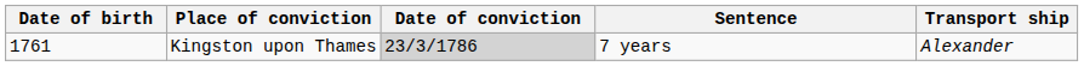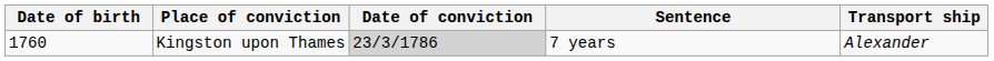 <table class="wikitable sortable plainrowheaders" style="width=1024px;">
 <tr>
 <th style="width: 15%;">Date of birth</th>
 <th style="width: 20%;">Place of conviction</th>
 <th style="width: 20%;">Date of conviction</th>
 <th style="width: 30%;">Sentence</th>
 <th style="width: 15%;">Transport ship</th>
 </tr>
 <tr>
-<td>1761</td>
+<td>1760</td>
 <td>Kingston upon Thames</td>
 <td style="background: lightgrey;">23/3/1786</td>
 <td>7 years</td>
 <td><em>Alexander</em></td>
 </tr>
 </table>
